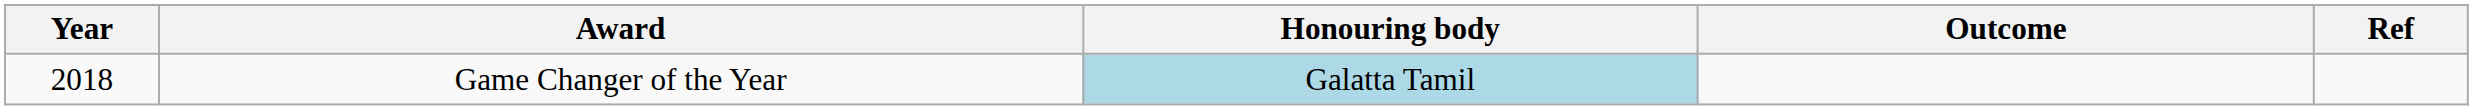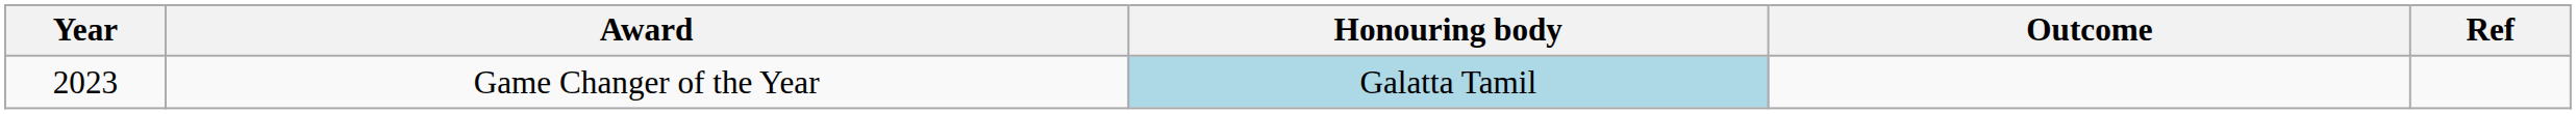 <table class="wikitable" style="width:100%;">
 <tr>
 <th width=5%>Year</th>
 <th style="width:30%;">Award</th>
 <th style="width:20%;">Honouring body</th>
 <th style="width:20%;">Outcome</th>
 <th style="width:5%;">Ref</th>
 </tr>
 <tr>
-<td style="text-align:center;">2018</td>
+<td style="text-align:center;">2023</td>
 <td style="text-align:center;">Game Changer of the Year</td>
 <td style="background: lightblue; text-align:center;">Galatta Tamil</td>
 <td></td>
 <td></td>
 </tr>
 </table>
